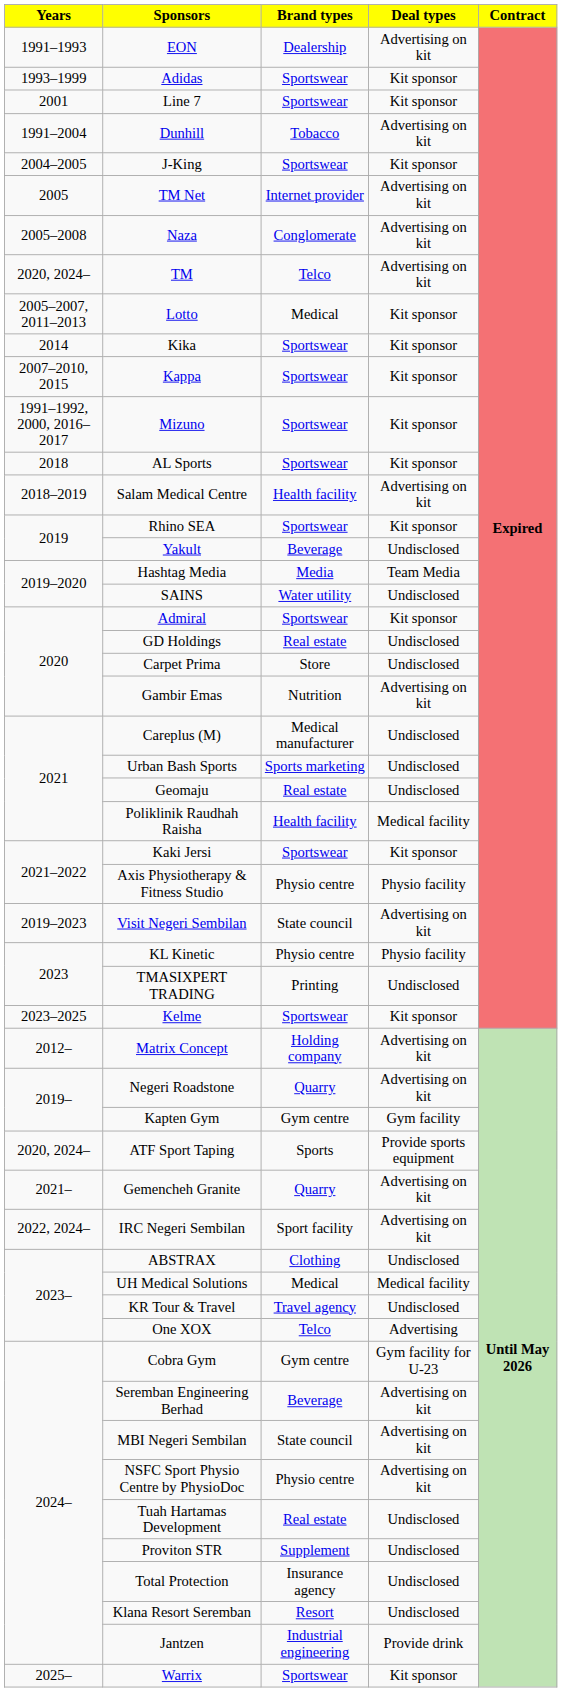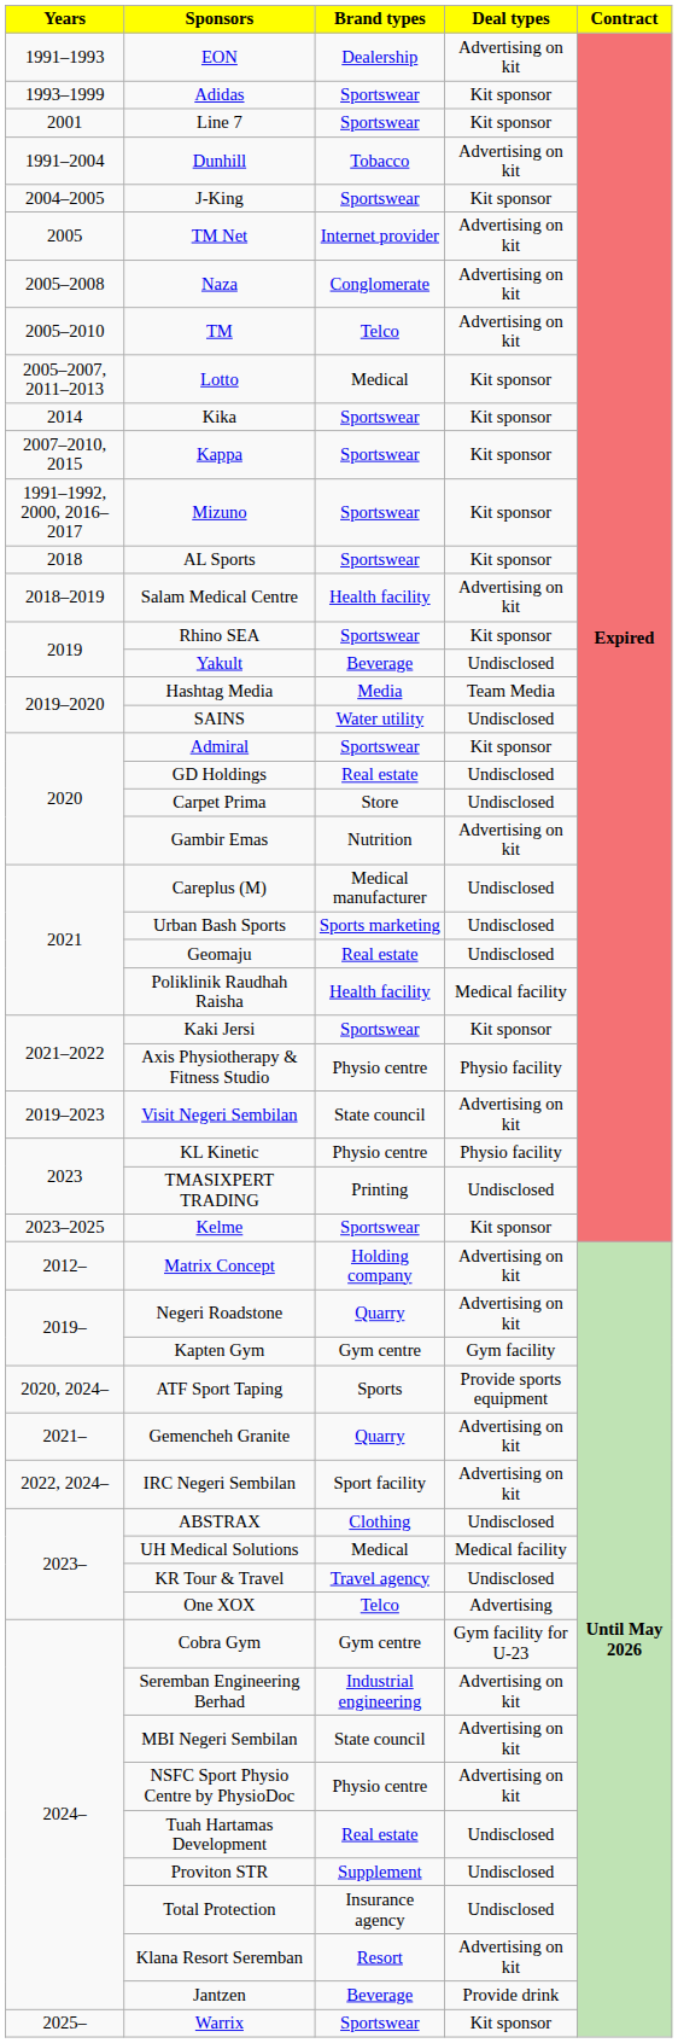 <table class="wikitable" style="text-align:center;">
 <tr>
 <th style="background:Yellow; color:Black;">Years</th>
 <th style="background:Yellow; color:Black;">Sponsors</th>
 <th style="background:Yellow; color:Black;">Brand types</th>
 <th style="background:Yellow; color:Black;">Deal types</th>
 <th style="background:Yellow; color:Black;">Contract</th>
 </tr>
 <tr>
 <td>1991–1993</td>
 <td><a href='#'>EON</a></td>
 <td><a href='#'>Dealership</a></td>
 <td>Advertising on kit</td>
 <th rowspan="32" style="background:#F47174">Expired</th>
 </tr>
 <tr>
 <td>1993–1999</td>
 <td> <a href='#'>Adidas</a></td>
 <td><a href='#'>Sportswear</a></td>
 <td>Kit sponsor</td>
 </tr>
 <tr>
 <td>2001</td>
 <td> Line 7</td>
 <td><a href='#'>Sportswear</a></td>
 <td>Kit sponsor</td>
 </tr>
 <tr>
 <td>1991–2004</td>
 <td> <a href='#'>Dunhill</a></td>
 <td><a href='#'>Tobacco</a></td>
 <td>Advertising on kit</td>
 </tr>
 <tr>
 <td>2004–2005</td>
 <td>J-King</td>
 <td><a href='#'>Sportswear</a></td>
 <td>Kit sponsor</td>
 </tr>
 <tr>
 <td>2005</td>
 <td><a href='#'>TM Net</a></td>
 <td><a href='#'>Internet provider</a></td>
 <td>Advertising on kit</td>
 </tr>
 <tr>
 <td>2005–2008</td>
 <td><a href='#'>Naza</a></td>
 <td><a href='#'>Conglomerate</a></td>
 <td>Advertising on kit</td>
 </tr>
 <tr>
-<td>2020, 2024–</td>
+<td>2005–2010</td>
 <td><a href='#'>TM</a></td>
 <td><a href='#'>Telco</a></td>
 <td>Advertising on kit</td>
 </tr>
 <tr>
 <td>2005–2007, 2011–2013</td>
 <td> <a href='#'>Lotto</a></td>
 <td>Medical</td>
 <td>Kit sponsor</td>
 </tr>
 <tr>
 <td>2014</td>
 <td> Kika</td>
 <td><a href='#'>Sportswear</a></td>
 <td>Kit sponsor</td>
 </tr>
 <tr>
 <td>2007–2010, 2015</td>
 <td> <a href='#'>Kappa</a></td>
 <td><a href='#'>Sportswear</a></td>
 <td>Kit sponsor</td>
 </tr>
 <tr>
 <td>1991–1992, 2000, 2016–2017</td>
 <td> <a href='#'>Mizuno</a></td>
 <td><a href='#'>Sportswear</a></td>
 <td>Kit sponsor</td>
 </tr>
 <tr>
 <td>2018</td>
 <td>AL Sports</td>
 <td><a href='#'>Sportswear</a></td>
 <td>Kit sponsor</td>
 </tr>
 <tr>
 <td>2018–2019</td>
 <td>Salam Medical Centre</td>
 <td><a href='#'>Health facility</a></td>
 <td>Advertising on kit</td>
 </tr>
 <tr>
 <td rowspan="2">2019</td>
 <td> Rhino SEA</td>
 <td><a href='#'>Sportswear</a></td>
 <td>Kit sponsor</td>
 </tr>
 <tr>
 <td> <a href='#'>Yakult</a></td>
 <td><a href='#'>Beverage</a></td>
 <td>Undisclosed</td>
 </tr>
 <tr>
 <td rowspan="2">2019–2020</td>
 <td>Hashtag Media</td>
 <td><a href='#'>Media</a></td>
 <td>Team Media</td>
 </tr>
 <tr>
 <td>SAINS</td>
 <td><a href='#'>Water utility</a></td>
 <td>Undisclosed</td>
 </tr>
 <tr>
 <td rowspan="4">2020</td>
 <td> <a href='#'>Admiral</a></td>
 <td><a href='#'>Sportswear</a></td>
 <td>Kit sponsor</td>
 </tr>
 <tr>
 <td>GD Holdings</td>
 <td><a href='#'>Real estate</a></td>
 <td>Undisclosed</td>
 </tr>
 <tr>
 <td>Carpet Prima</td>
 <td>Store</td>
 <td>Undisclosed</td>
 </tr>
 <tr>
 <td>Gambir Emas</td>
 <td>Nutrition</td>
 <td>Advertising on kit</td>
 </tr>
 <tr>
 <td rowspan="4">2021</td>
 <td>Careplus (M)</td>
 <td>Medical manufacturer</td>
 <td>Undisclosed</td>
 </tr>
 <tr>
 <td>Urban Bash Sports</td>
 <td><a href='#'>Sports marketing</a></td>
 <td>Undisclosed</td>
 </tr>
 <tr>
 <td>Geomaju</td>
 <td><a href='#'>Real estate</a></td>
 <td>Undisclosed</td>
 </tr>
 <tr>
 <td>Poliklinik Raudhah Raisha</td>
 <td><a href='#'>Health facility</a></td>
 <td>Medical facility</td>
 </tr>
 <tr>
 <td rowspan="2">2021–2022</td>
 <td>Kaki Jersi</td>
 <td><a href='#'>Sportswear</a></td>
 <td>Kit sponsor</td>
 </tr>
 <tr>
 <td>Axis Physiotherapy & Fitness Studio</td>
 <td>Physio centre</td>
 <td>Physio facility</td>
 </tr>
 <tr>
 <td>2019–2023</td>
 <td><a href='#'>Visit Negeri Sembilan</a></td>
 <td>State council</td>
 <td>Advertising on kit</td>
 </tr>
 <tr>
 <td rowspan="2">2023</td>
 <td>KL Kinetic</td>
 <td>Physio centre</td>
 <td>Physio facility</td>
 </tr>
 <tr>
 <td>TMASIXPERT TRADING</td>
 <td>Printing</td>
 <td>Undisclosed</td>
 </tr>
 <tr>
 <td>2023–2025</td>
 <td> <a href='#'>Kelme</a></td>
 <td><a href='#'>Sportswear</a></td>
 <td>Kit sponsor</td>
 </tr>
 <tr>
 <td>2012–</td>
 <td><a href='#'>Matrix Concept</a></td>
 <td><a href='#'>Holding company</a></td>
 <td>Advertising on kit</td>
 <th rowspan="20" style="background:#BFE3B4">Until  May 2026</th>
 </tr>
 <tr>
 <td rowspan="2">2019–</td>
 <td>Negeri Roadstone</td>
 <td><a href='#'>Quarry</a></td>
 <td>Advertising on kit</td>
 </tr>
 <tr>
 <td>Kapten Gym</td>
 <td>Gym centre</td>
 <td>Gym facility</td>
 </tr>
 <tr>
 <td>2020, 2024–</td>
 <td>ATF Sport Taping</td>
 <td>Sports</td>
 <td>Provide sports equipment</td>
 </tr>
 <tr>
 <td>2021–</td>
 <td>Gemencheh Granite</td>
 <td><a href='#'>Quarry</a></td>
 <td>Advertising on kit</td>
 </tr>
 <tr>
 <td>2022, 2024–</td>
 <td>IRC Negeri Sembilan</td>
 <td>Sport facility</td>
 <td>Advertising on kit</td>
 </tr>
 <tr>
 <td rowspan="4">2023–</td>
 <td>ABSTRAX</td>
 <td><a href='#'>Clothing</a></td>
 <td>Undisclosed</td>
 </tr>
 <tr>
 <td>UH Medical Solutions</td>
 <td>Medical</td>
 <td>Medical facility</td>
 </tr>
 <tr>
 <td>KR Tour & Travel</td>
 <td><a href='#'>Travel agency</a></td>
 <td>Undisclosed</td>
 </tr>
 <tr>
 <td>One XOX</td>
 <td><a href='#'>Telco</a></td>
 <td>Advertising</td>
 </tr>
 <tr>
 <td rowspan="9">2024–</td>
 <td>Cobra Gym</td>
 <td>Gym centre</td>
 <td>Gym facility for U-23</td>
 </tr>
 <tr>
 <td>Seremban Engineering Berhad</td>
-<td><a href='#'>Beverage</a></td>
+<td><a href='#'>Industrial engineering</a></td>
 <td>Advertising on kit</td>
 </tr>
 <tr>
 <td>MBI Negeri Sembilan</td>
 <td>State council</td>
 <td>Advertising on kit</td>
 </tr>
 <tr>
 <td>NSFC Sport Physio Centre by PhysioDoc</td>
 <td>Physio centre</td>
 <td>Advertising on kit</td>
 </tr>
 <tr>
 <td>Tuah Hartamas Development</td>
 <td><a href='#'>Real estate</a></td>
 <td>Undisclosed</td>
 </tr>
 <tr>
 <td>Proviton STR</td>
 <td><a href='#'>Supplement</a></td>
 <td>Undisclosed</td>
 </tr>
 <tr>
 <td>Total Protection</td>
 <td>Insurance agency</td>
 <td>Undisclosed</td>
 </tr>
 <tr>
 <td>Klana Resort Seremban</td>
 <td><a href='#'>Resort</a></td>
-<td>Undisclosed</td>
+<td>Advertising on kit</td>
 </tr>
 <tr>
 <td>Jantzen</td>
-<td><a href='#'>Industrial engineering</a></td>
+<td><a href='#'>Beverage</a></td>
 <td>Provide drink</td>
 </tr>
 <tr>
 <td>2025–</td>
 <td> <a href='#'>Warrix</a></td>
 <td><a href='#'>Sportswear</a></td>
 <td>Kit sponsor</td>
 </tr>
 </table>
